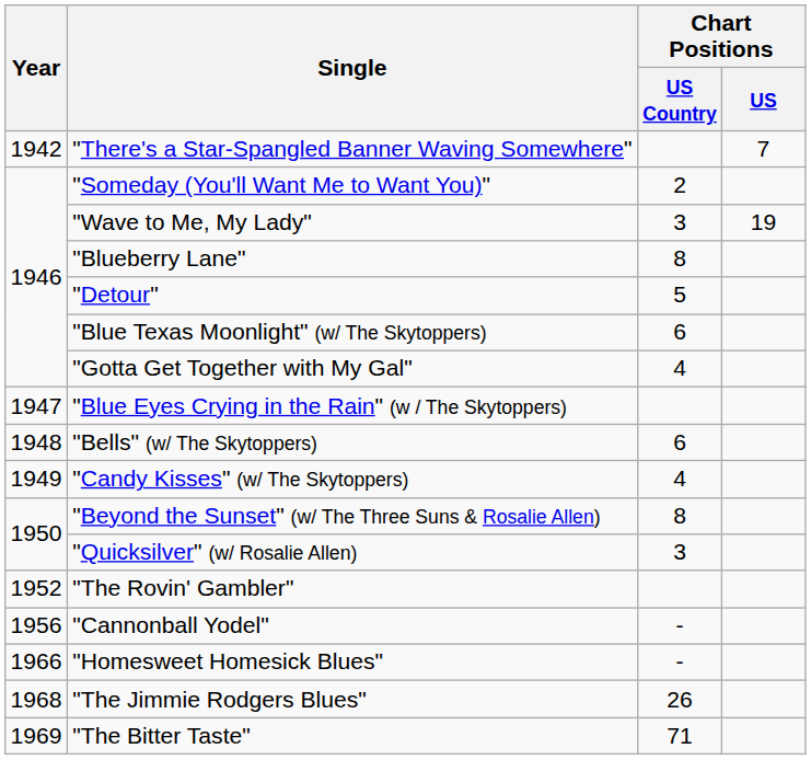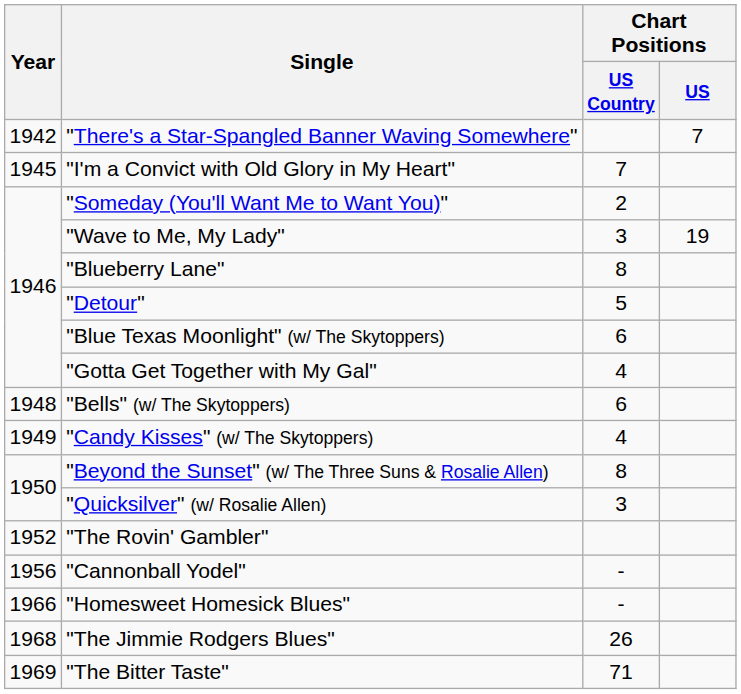 <table class="wikitable">
 <tr>
 <th rowspan="2">Year</th>
 <th rowspan="2">Single</th>
 <th colspan="2">Chart Positions</th>
 </tr>
 <tr>
 <th style="width:50px;"><small><a href='#'>US Country</a></small></th>
 <th style="width:50px;"><small><a href='#'>US</a></small></th>
 </tr>
 <tr>
 <td>1942</td>
 <td>"<a href='#'>There's a Star-Spangled Banner Waving Somewhere</a>"</td>
 <td style="text-align:center;"></td>
 <td style="text-align:center;">7</td>
+</tr>
+<tr>
+<td>1945</td>
+<td>"I'm a Convict with Old Glory in My Heart"</td>
+<td style="text-align:center;">7</td>
+<td></td>
 </tr>
 <tr>
 <td rowspan="6">1946</td>
 <td>"<a href='#'>Someday (You'll Want Me to Want You)</a>"</td>
 <td style="text-align:center;">2</td>
 <td></td>
 </tr>
 <tr>
 <td>"Wave to Me, My Lady"</td>
 <td style="text-align:center;">3</td>
 <td style="text-align:center;">19</td>
 </tr>
 <tr>
 <td>"Blueberry Lane"</td>
 <td style="text-align:center;">8</td>
 <td></td>
 </tr>
 <tr>
 <td>"<a href='#'>Detour</a>"</td>
 <td style="text-align:center;">5</td>
 <td></td>
 </tr>
 <tr>
 <td>"Blue Texas Moonlight" <small>(w/ The Skytoppers)</small></td>
 <td style="text-align:center;">6</td>
 <td></td>
 </tr>
 <tr>
 <td>"Gotta Get Together with My Gal"</td>
 <td style="text-align:center;">4</td>
-<td></td>
-</tr>
-<tr>
-<td>1947</td>
-<td>"<a href='#'>Blue Eyes Crying in the Rain</a>" <small>(w / The Skytoppers)</small></td>
-<td></td>
 <td></td>
 </tr>
 <tr>
 <td>1948</td>
 <td>"Bells" <small>(w/ The Skytoppers)</small></td>
 <td style="text-align:center;">6</td>
 <td></td>
 </tr>
 <tr>
 <td>1949</td>
 <td>"<a href='#'>Candy Kisses</a>" <small>(w/ The Skytoppers)</small></td>
 <td style="text-align:center;">4</td>
 <td></td>
 </tr>
 <tr>
 <td rowspan="2">1950</td>
 <td>"<a href='#'>Beyond the Sunset</a>" <small>(w/ The Three Suns & <a href='#'>Rosalie Allen</a>)</small></td>
 <td style="text-align:center;">8</td>
 <td></td>
 </tr>
 <tr>
 <td>"<a href='#'>Quicksilver</a>" <small>(w/ Rosalie Allen)</small></td>
 <td style="text-align:center;">3</td>
 <td></td>
 </tr>
 <tr>
 <td>1952</td>
 <td>"The Rovin' Gambler"</td>
 <td style="text-align:center;"></td>
 <td></td>
 </tr>
 <tr>
 <td>1956</td>
 <td>"Cannonball Yodel"</td>
 <td style="text-align:center;">-</td>
 <td></td>
 </tr>
 <tr>
 <td>1966</td>
 <td>"Homesweet Homesick Blues"</td>
 <td style="text-align:center;">-</td>
 <td></td>
 </tr>
 <tr>
 <td>1968</td>
 <td>"The Jimmie Rodgers Blues"</td>
 <td style="text-align:center;">26</td>
 <td></td>
 </tr>
 <tr>
 <td>1969</td>
 <td>"The Bitter Taste"</td>
 <td style="text-align:center;">71</td>
 <td></td>
 </tr>
 </table>
